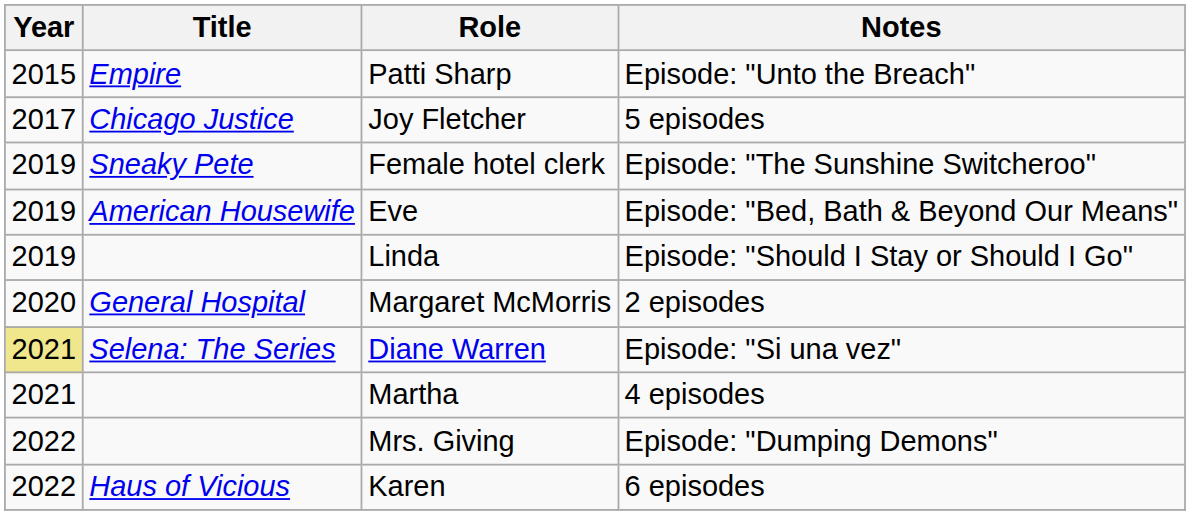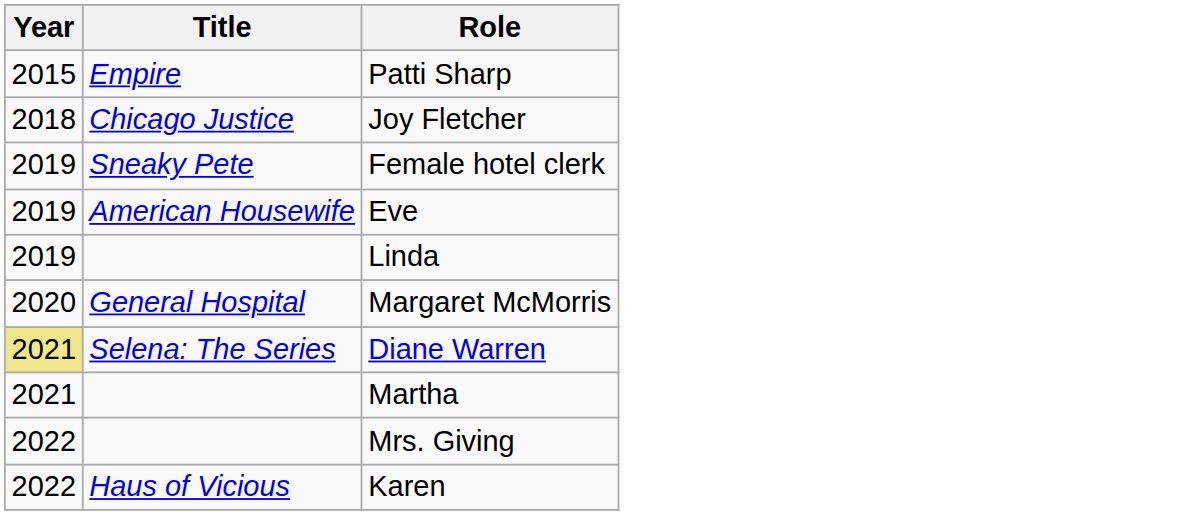 <table class="wikitable sortable">
 <tr>
 <th>Year</th>
 <th>Title</th>
 <th>Role</th>
-<th class="unsortable">Notes</th>
 </tr>
 <tr>
 <td>2015</td>
 <td><em><a href='#'>Empire</a></em></td>
 <td>Patti Sharp</td>
-<td>Episode: "Unto the Breach"</td>
 </tr>
 <tr>
-<td>2017</td>
+<td>2018</td>
 <td><em><a href='#'>Chicago Justice</a></em></td>
 <td>Joy Fletcher</td>
-<td>5 episodes</td>
 </tr>
 <tr>
 <td>2019</td>
 <td><em><a href='#'>Sneaky Pete</a></em></td>
 <td>Female hotel clerk</td>
-<td>Episode: "The Sunshine Switcheroo"</td>
 </tr>
 <tr>
 <td>2019</td>
 <td><em><a href='#'>American Housewife</a></em></td>
 <td>Eve</td>
-<td>Episode: "Bed, Bath & Beyond Our Means"</td>
 </tr>
 <tr>
 <td>2019</td>
 <td><em></em></td>
 <td>Linda</td>
-<td>Episode: "Should I Stay or Should I Go"</td>
 </tr>
 <tr>
 <td>2020</td>
 <td><em><a href='#'>General Hospital</a></em></td>
 <td>Margaret McMorris</td>
-<td>2 episodes</td>
 </tr>
 <tr>
 <td style="background: khaki;">2021</td>
 <td><em><a href='#'>Selena: The Series</a></em></td>
 <td><a href='#'>Diane Warren</a></td>
-<td>Episode: "Si una vez"</td>
 </tr>
 <tr>
 <td>2021</td>
 <td><em></em></td>
 <td>Martha</td>
-<td>4 episodes</td>
 </tr>
 <tr>
 <td>2022</td>
 <td><em></em></td>
 <td>Mrs. Giving</td>
-<td>Episode: "Dumping Demons"</td>
 </tr>
 <tr>
 <td>2022</td>
 <td><em><a href='#'>Haus of Vicious</a></em></td>
 <td>Karen</td>
-<td>6 episodes</td>
 </tr>
 </table>
